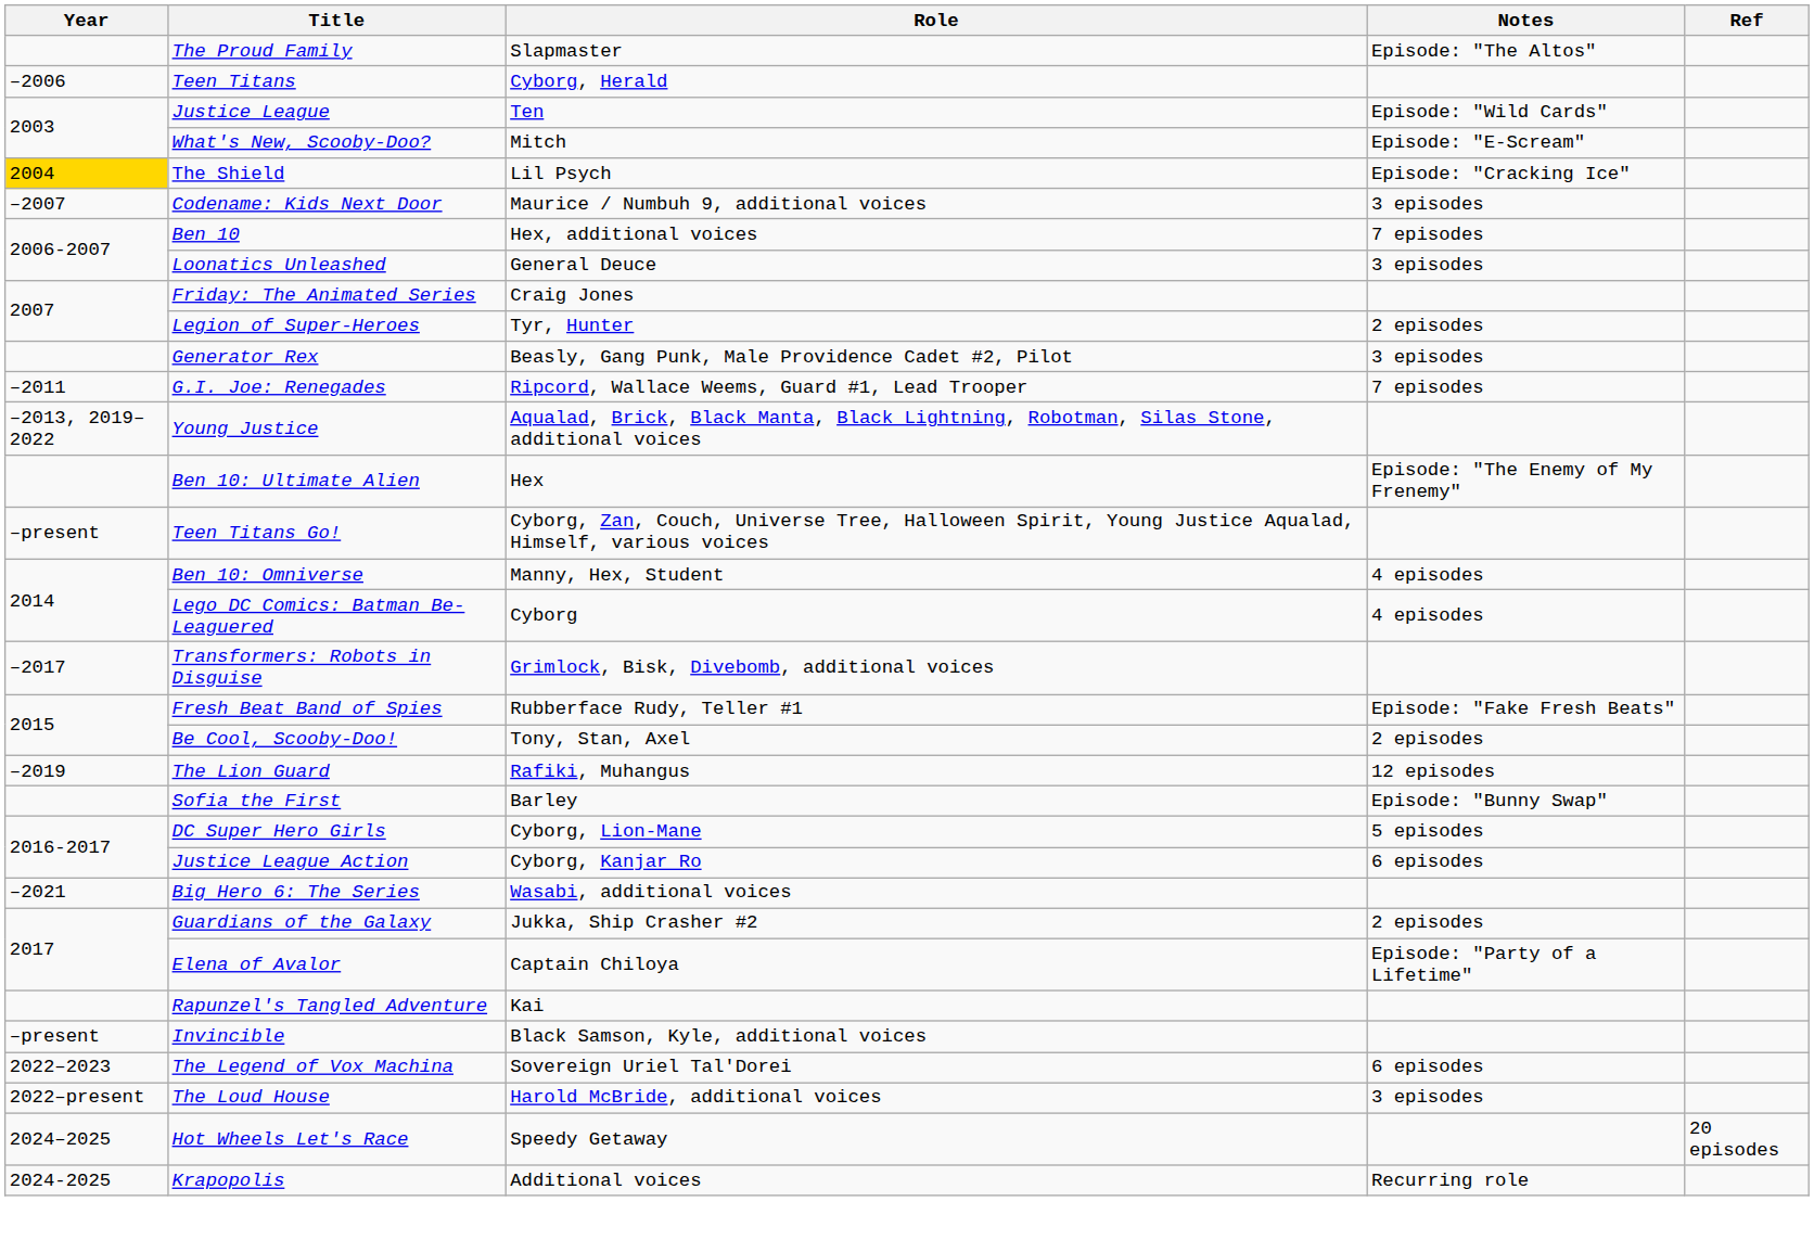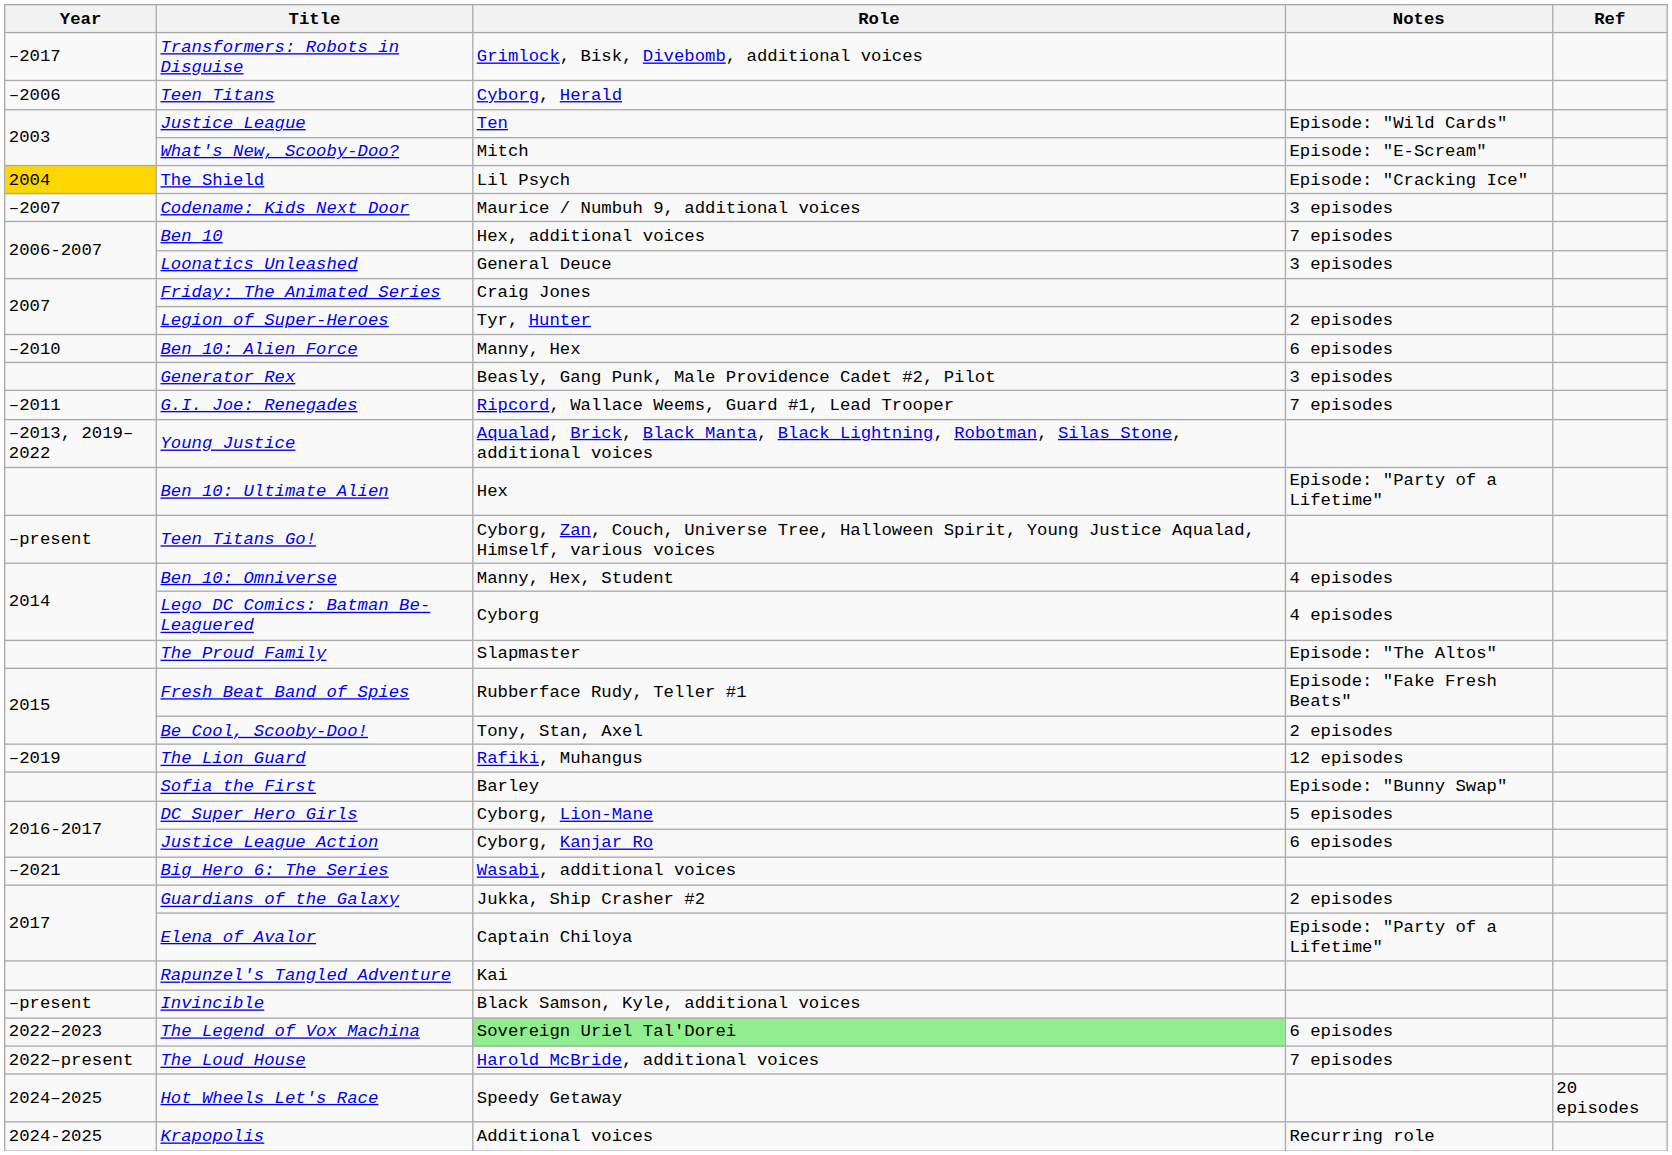 <table class="wikitable sortable plainrowhaders">
 <tr>
 <th scope="col">Year</th>
 <th scope="col">Title</th>
 <th scope="col">Role</th>
 <th class="unsortable" scope="col">Notes</th>
 <th class="unsortable" scope="col">Ref</th>
 </tr>
 <tr>
+<td>–2017</td>
+<td><em><a href='#'>Transformers: Robots in Disguise</a></em></td>
+<td><a href='#'>Grimlock</a>, Bisk, <a href='#'>Divebomb</a>, additional voices</td>
 <td></td>
-<td><em><a href='#'>The Proud Family</a></em></td>
-<td>Slapmaster</td>
-<td>Episode: "The Altos"</td>
 <td></td>
 </tr>
 <tr>
 <td>–2006</td>
 <td><em><a href='#'>Teen Titans</a></em></td>
 <td><a href='#'>Cyborg</a>, <a href='#'>Herald</a></td>
 <td></td>
 <td></td>
 </tr>
 <tr>
 <td rowspan=2>2003</td>
 <td><em><a href='#'>Justice League</a></em></td>
 <td><a href='#'>Ten</a></td>
 <td>Episode: "Wild Cards"</td>
 <td></td>
 </tr>
 <tr>
 <td><em><a href='#'>What's New, Scooby-Doo?</a></em></td>
 <td>Mitch</td>
 <td>Episode: "E-Scream"</td>
 <td></td>
 </tr>
 <tr>
 <td style="background: gold;">2004</td>
 <td><a href='#'>The Shield</a></td>
 <td>Lil Psych</td>
 <td>Episode: "Cracking Ice"</td>
 <td></td>
 </tr>
 <tr>
 <td>–2007</td>
 <td><em><a href='#'>Codename: Kids Next Door</a></em></td>
 <td>Maurice / Numbuh 9, additional voices</td>
 <td>3 episodes</td>
 <td></td>
 </tr>
 <tr>
 <td rowspan=2>2006-2007</td>
 <td><em><a href='#'>Ben 10</a></em></td>
 <td>Hex, additional voices</td>
 <td>7 episodes</td>
 <td></td>
 </tr>
 <tr>
 <td><em><a href='#'>Loonatics Unleashed</a></em></td>
 <td>General Deuce</td>
 <td>3 episodes</td>
 <td></td>
 </tr>
 <tr>
 <td rowspan=2>2007</td>
 <td><em><a href='#'>Friday: The Animated Series</a></em></td>
 <td>Craig Jones</td>
 <td></td>
 <td></td>
 </tr>
 <tr>
 <td><em><a href='#'>Legion of Super-Heroes</a></em></td>
 <td>Tyr, <a href='#'>Hunter</a></td>
 <td>2 episodes</td>
 <td></td>
 </tr>
 <tr>
+<td>–2010</td>
+<td><em><a href='#'>Ben 10: Alien Force</a></em></td>
+<td>Manny, Hex</td>
+<td>6 episodes</td>
+<td></td>
+</tr>
+<tr>
 <td></td>
 <td><em><a href='#'>Generator Rex</a></em></td>
 <td>Beasly, Gang Punk, Male Providence Cadet #2, Pilot</td>
 <td>3 episodes</td>
 <td></td>
 </tr>
 <tr>
 <td>–2011</td>
 <td><em><a href='#'>G.I. Joe: Renegades</a></em></td>
 <td><a href='#'>Ripcord</a>, Wallace Weems, Guard #1, Lead Trooper</td>
 <td>7 episodes</td>
 <td></td>
 </tr>
 <tr>
 <td>–2013, 2019–2022</td>
 <td><em><a href='#'>Young Justice</a></em></td>
 <td><a href='#'>Aqualad</a>, <a href='#'>Brick</a>, <a href='#'>Black Manta</a>, <a href='#'>Black Lightning</a>, <a href='#'>Robotman</a>, <a href='#'>Silas Stone</a>, additional voices</td>
 <td></td>
 <td></td>
 </tr>
 <tr>
 <td></td>
 <td><em><a href='#'>Ben 10: Ultimate Alien</a></em></td>
 <td>Hex</td>
-<td>Episode: "The Enemy of My Frenemy"</td>
+<td>Episode: "Party of a Lifetime"</td>
 <td></td>
 </tr>
 <tr>
 <td>–present</td>
 <td><em><a href='#'>Teen Titans Go!</a></em></td>
 <td>Cyborg, <a href='#'>Zan</a>, Couch, Universe Tree, Halloween Spirit, Young Justice Aqualad, Himself, various voices</td>
 <td></td>
 <td></td>
 </tr>
 <tr>
 <td rowspan=2>2014</td>
 <td><em><a href='#'>Ben 10: Omniverse</a></em></td>
 <td>Manny, Hex, Student</td>
 <td>4 episodes</td>
 <td></td>
 </tr>
 <tr>
 <td><em><a href='#'>Lego DC Comics: Batman Be-Leaguered</a></em></td>
 <td>Cyborg</td>
 <td>4 episodes</td>
 <td></td>
 </tr>
 <tr>
-<td>–2017</td>
-<td><em><a href='#'>Transformers: Robots in Disguise</a></em></td>
-<td><a href='#'>Grimlock</a>, Bisk, <a href='#'>Divebomb</a>, additional voices</td>
 <td></td>
+<td><em><a href='#'>The Proud Family</a></em></td>
+<td>Slapmaster</td>
+<td>Episode: "The Altos"</td>
 <td></td>
 </tr>
 <tr>
 <td rowspan=2>2015</td>
 <td><em><a href='#'>Fresh Beat Band of Spies</a></em></td>
 <td>Rubberface Rudy, Teller #1</td>
 <td>Episode: "Fake Fresh Beats"</td>
 <td></td>
 </tr>
 <tr>
 <td><em><a href='#'>Be Cool, Scooby-Doo!</a></em></td>
 <td>Tony, Stan, Axel</td>
 <td>2 episodes</td>
 <td></td>
 </tr>
 <tr>
 <td>–2019</td>
 <td><em><a href='#'>The Lion Guard</a></em></td>
 <td><a href='#'>Rafiki</a>, Muhangus</td>
 <td>12 episodes</td>
 <td></td>
 </tr>
 <tr>
 <td></td>
 <td><em><a href='#'>Sofia the First</a></em></td>
 <td>Barley</td>
 <td>Episode: "Bunny Swap"</td>
 <td></td>
 </tr>
 <tr>
 <td rowspan=2>2016-2017</td>
 <td><em><a href='#'>DC Super Hero Girls</a></em></td>
 <td>Cyborg, <a href='#'>Lion-Mane</a></td>
 <td>5 episodes</td>
 <td></td>
 </tr>
 <tr>
 <td><em><a href='#'>Justice League Action</a></em></td>
 <td>Cyborg, <a href='#'>Kanjar Ro</a></td>
 <td>6 episodes</td>
 <td></td>
 </tr>
 <tr>
 <td>–2021</td>
 <td><em><a href='#'>Big Hero 6: The Series</a></em></td>
 <td><a href='#'>Wasabi</a>, additional voices</td>
 <td></td>
 <td></td>
 </tr>
 <tr>
 <td rowspan=2>2017</td>
 <td><em><a href='#'>Guardians of the Galaxy</a></em></td>
 <td>Jukka, Ship Crasher #2</td>
 <td>2 episodes</td>
 <td></td>
 </tr>
 <tr>
 <td><em><a href='#'>Elena of Avalor</a></em></td>
 <td>Captain Chiloya</td>
 <td>Episode: "Party of a Lifetime"</td>
 <td></td>
 </tr>
 <tr>
 <td></td>
 <td><em><a href='#'>Rapunzel's Tangled Adventure</a></em></td>
 <td>Kai</td>
 <td></td>
 <td></td>
 </tr>
 <tr>
 <td>–present</td>
 <td><em><a href='#'>Invincible</a></em></td>
 <td>Black Samson, Kyle, additional voices</td>
 <td></td>
 <td></td>
 </tr>
 <tr>
 <td>2022–2023</td>
 <td><em><a href='#'>The Legend of Vox Machina</a></em></td>
-<td>Sovereign Uriel Tal'Dorei</td>
+<td style="background: lightgreen;">Sovereign Uriel Tal'Dorei</td>
 <td>6 episodes</td>
 <td></td>
 </tr>
 <tr>
 <td>2022–present</td>
 <td><em><a href='#'>The Loud House</a></em></td>
 <td><a href='#'>Harold McBride</a>, additional voices</td>
-<td>3 episodes</td>
+<td>7 episodes</td>
 <td></td>
 </tr>
 <tr>
 <td>2024–2025</td>
 <td><em><a href='#'>Hot Wheels Let's Race</a></em></td>
 <td>Speedy Getaway</td>
 <td></td>
 <td>20 episodes</td>
 </tr>
 <tr>
 <td>2024-2025</td>
 <td><em><a href='#'>Krapopolis</a></em></td>
 <td>Additional voices</td>
 <td>Recurring role</td>
 </tr>
 </table>
